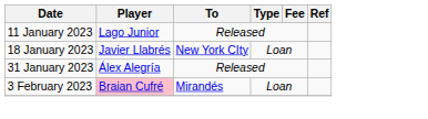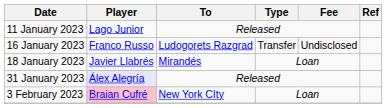 <table class="wikitable">
 <tr>
 <th>Date</th>
 <th>Player</th>
 <th>To</th>
 <th>Type</th>
 <th>Fee</th>
 <th>Ref</th>
 </tr>
 <tr>
 <td>11 January 2023</td>
 <td> <a href='#'>Lago Junior</a></td>
 <td colspan=3 align=center><em>Released</em></td>
 <td align=center></td>
 </tr>
 <tr>
+<td>16 January 2023</td>
+<td> <a href='#'>Franco Russo</a></td>
+<td> <a href='#'>Ludogorets Razgrad</a></td>
+<td align=center>Transfer</td>
+<td align=center>Undisclosed</td>
+<td align=center></td>
+</tr>
+<tr>
 <td>18 January 2023</td>
 <td> <a href='#'>Javier Llabrés</a></td>
-<td> <a href='#'>New York CIty</a></td>
+<td><a href='#'>Mirandés</a></td>
 <td colspan=2 align=center><em>Loan</em></td>
 <td align=center></td>
 </tr>
 <tr>
 <td>31 January 2023</td>
-<td> <a href='#'>Álex Alegría</a></td>
+<td style="background: lavender;"> <a href='#'>Álex Alegría</a></td>
 <td colspan=3 align=center><em>Released</em></td>
 <td align=center></td>
 </tr>
 <tr>
 <td>3 February 2023</td>
 <td style="background: pink;"> <a href='#'>Braian Cufré</a></td>
-<td><a href='#'>Mirandés</a></td>
+<td> <a href='#'>New York CIty</a></td>
 <td colspan=2 align=center><em>Loan</em></td>
 <td align=center></td>
 </tr>
 <tr>
 </tr>
 </table>
